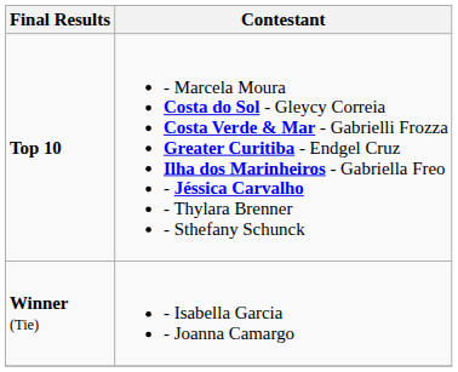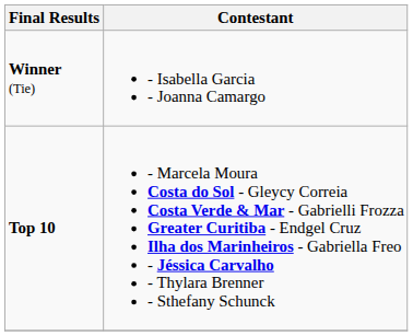 <table class="wikitable">
 <tr>
 <th>Final Results</th>
 <th>Contestant</th>
 </tr>
 <tr>
+<td><strong>Winner</strong><br><small>(Tie)</small></td>
+<td><br><ul><li><strong></strong> - Isabella Garcia</li><li><strong></strong> - Joanna Camargo</li></ul></td>
+</tr>
+<tr>
 <td><strong>Top 10</strong></td>
 <td><br><ul><li><strong></strong> - Marcela Moura</li><li><strong> <a href='#'>Costa do Sol</a></strong> - Gleycy Correia</li><li><strong> <a href='#'>Costa Verde & Mar</a></strong> - Gabrielli Frozza</li><li><strong> <a href='#'>Greater Curitiba</a></strong> - Endgel Cruz</li><li><strong> <a href='#'>Ilha dos Marinheiros</a></strong> - Gabriella Freo</li><li><strong></strong> - <strong><a href='#'>Jéssica Carvalho</a></strong></li><li><strong></strong> - Thylara Brenner</li><li><strong></strong> - Sthefany Schunck</li></ul></td>
 </tr>
 <tr>
-<td><strong>Winner</strong><br><small>(Tie)</small></td>
-<td><br><ul><li><strong></strong> - Isabella Garcia</li><li><strong></strong> - Joanna Camargo</li></ul></td>
-</tr>
-<tr>
 </tr>
 </table>
